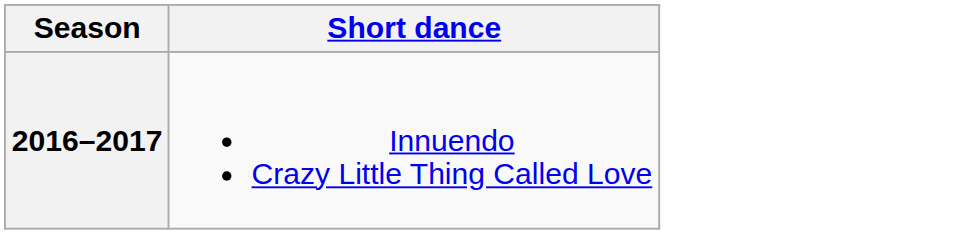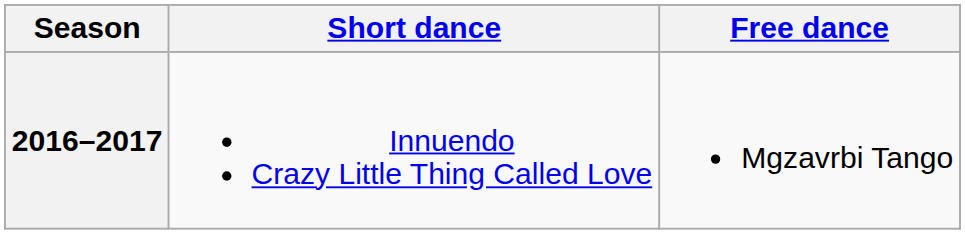 <table class=wikitable style=text-align:center>
 <tr>
 <th>Season</th>
 <th><a href='#'>Short dance</a></th>
+<th><a href='#'>Free dance</a></th>
 </tr>
 <tr>
 <th>2016–2017 <br> </th>
 <td><br><ul><li> <a href='#'>Innuendo</a> <br></li><li> <a href='#'>Crazy Little Thing Called Love</a> <br></li></ul></td>
+<td><br><ul><li>Mgzavrbi Tango</li></ul></td>
 </tr>
 </table>
